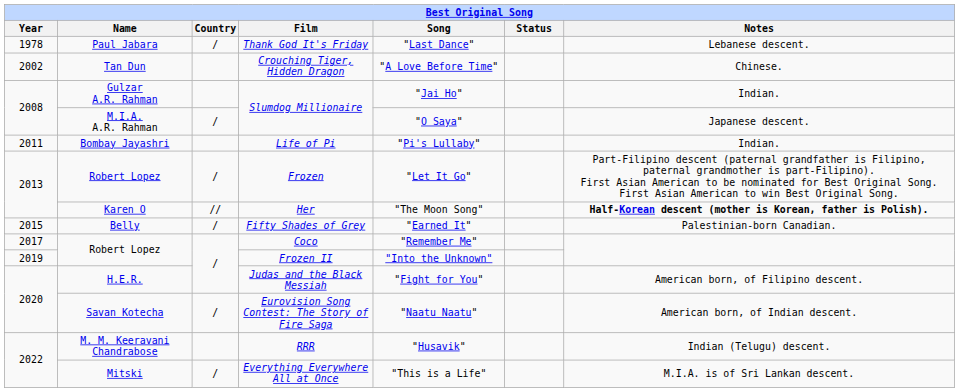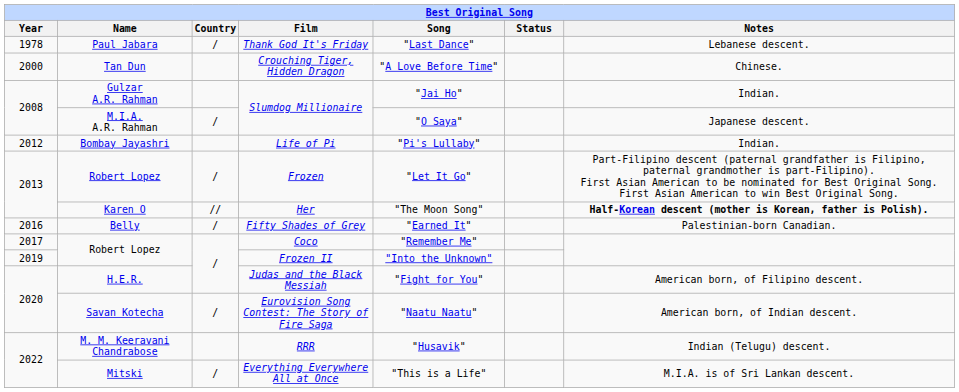 <table class="wikitable" style="text-align: center">
 <tr style="background:#bfd7ff;">
 <td colspan="7" style="text-align:center;"><strong><a href='#'>Best Original Song</a></strong></td>
 </tr>
 <tr style="background:#ebf5ff;">
 <th style="width:075px;">Year</th>
 <th style="width:200px;">Name</th>
 <th style="width:050px;">Country</th>
 <th style="width:200px;">Film</th>
 <th style="width:200px;">Song</th>
 <th style="width:080px;">Status</th>
 <th style="width:650px;">Notes</th>
 </tr>
 <tr>
 <td>1978</td>
 <td><a href='#'>Paul Jabara</a></td>
 <td>/</td>
 <td><em><a href='#'>Thank God It's Friday</a></em></td>
 <td>"<a href='#'>Last Dance</a>"</td>
 <td></td>
 <td>Lebanese descent.</td>
 </tr>
 <tr>
-<td>2002</td>
+<td>2000</td>
 <td><a href='#'>Tan Dun</a></td>
 <td></td>
 <td><em><a href='#'>Crouching Tiger, Hidden Dragon</a></em></td>
 <td>"<a href='#'>A Love Before Time</a>"</td>
 <td></td>
 <td>Chinese.<br></td>
 </tr>
 <tr>
 <td rowspan=2>2008</td>
 <td><a href='#'>Gulzar</a><br><a href='#'>A.R. Rahman</a></td>
 <td></td>
 <td rowspan=2><em><a href='#'>Slumdog Millionaire</a></em></td>
 <td>"<a href='#'>Jai Ho</a>"</td>
 <td></td>
 <td>Indian.</td>
 </tr>
 <tr>
 <td><a href='#'>M.I.A.</a><br>A.R. Rahman</td>
 <td>/<br></td>
 <td>"<a href='#'>O Saya</a>"</td>
 <td></td>
 <td>Japanese descent.<br></td>
 </tr>
 <tr>
-<td>2011</td>
+<td>2012</td>
 <td><a href='#'>Bombay Jayashri</a></td>
 <td></td>
 <td><em><a href='#'>Life of Pi</a></em></td>
 <td>"<a href='#'>Pi's Lullaby</a>"</td>
 <td></td>
 <td>Indian.<br></td>
 </tr>
 <tr>
 <td rowspan=2>2013</td>
 <td><a href='#'>Robert Lopez</a></td>
 <td>/</td>
 <td><em><a href='#'>Frozen</a></em></td>
 <td>"<a href='#'>Let It Go</a>"</td>
 <td></td>
 <td>Part-Filipino descent (paternal grandfather is Filipino, paternal grandmother is part-Filipino).<br>First Asian American to be nominated for Best Original Song.<br>First Asian American to win Best Original Song.<br></td>
 </tr>
 <tr>
 <td><a href='#'>Karen O</a></td>
 <td>//</td>
 <td><em><a href='#'>Her</a></em></td>
 <td>"The Moon Song"</td>
 <td></td>
 <td><strong>Half-<a href='#'>Korean</a> descent (mother is Korean, father is Polish).<br></strong></td>
 </tr>
 <tr>
-<td>2015</td>
+<td>2016</td>
 <td><a href='#'>Belly</a></td>
 <td>/</td>
 <td><em><a href='#'>Fifty Shades of Grey</a></em></td>
 <td>"<a href='#'>Earned It</a>"</td>
 <td></td>
 <td>Palestinian-born Canadian.<br></td>
 </tr>
 <tr>
 <td>2017</td>
 <td rowspan="2">Robert Lopez</td>
 <td rowspan="3">/</td>
 <td><em><a href='#'>Coco</a></em></td>
 <td>"<a href='#'>Remember Me</a>"</td>
 <td></td>
 <td rowspan="2"></td>
 </tr>
 <tr>
 <td>2019</td>
 <td><em><a href='#'>Frozen II</a></em></td>
 <td><a href='#'>"Into the Unknown"</a></td>
 <td></td>
 </tr>
 <tr>
 <td rowspan=2>2020</td>
 <td><a href='#'>H.E.R.</a></td>
 <td><em><a href='#'>Judas and the Black Messiah</a></em></td>
 <td>"<a href='#'>Fight for You</a>"</td>
 <td></td>
 <td>American born, of Filipino descent.<br></td>
 </tr>
 <tr>
 <td><a href='#'>Savan Kotecha</a></td>
 <td>/</td>
 <td><em><a href='#'>Eurovision Song Contest: The Story of Fire Saga</a></em></td>
 <td>"<a href='#'>Naatu Naatu</a>"</td>
 <td></td>
 <td>American born, of Indian descent.<br></td>
 </tr>
 <tr>
 <td rowspan=2>2022</td>
 <td><a href='#'>M. M. Keeravani</a><br><a href='#'>Chandrabose</a></td>
 <td></td>
 <td><em><a href='#'>RRR</a></em></td>
 <td>"<a href='#'>Husavik</a>"</td>
 <td></td>
 <td>Indian (Telugu) descent.</td>
 </tr>
 <tr>
 <td><a href='#'>Mitski</a></td>
 <td>/</td>
 <td><em><a href='#'>Everything Everywhere All at Once</a></em></td>
 <td>"This is a Life"</td>
 <td></td>
 <td>M.I.A. is of Sri Lankan descent.</td>
 </tr>
 </table>
